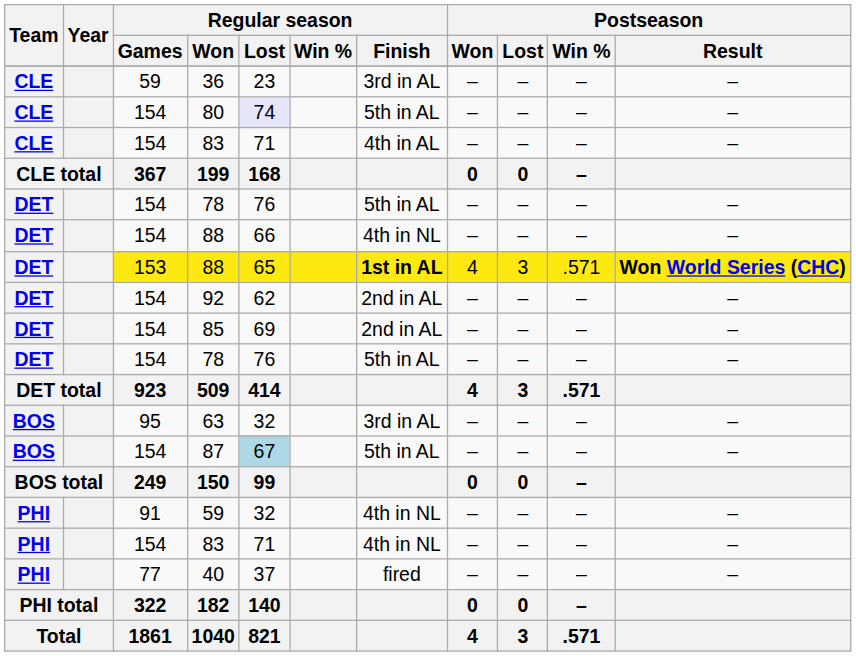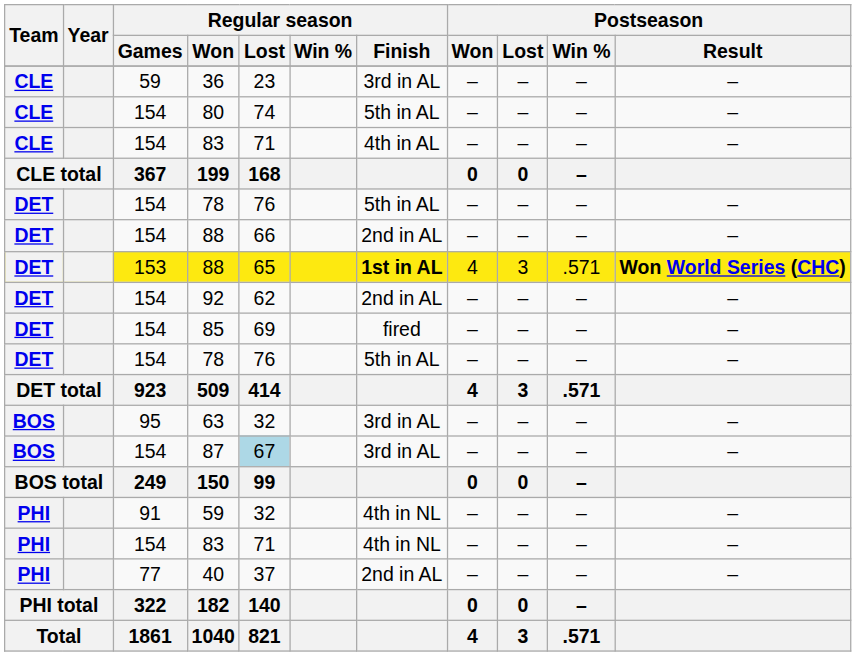 <table class="wikitable" style="font-size: 95%; text-align:center;">
 <tr>
 <th rowspan="2">Team</th>
 <th rowspan="2">Year</th>
 <th colspan="5">Regular season</th>
 <th colspan="4">Postseason</th>
 </tr>
 <tr>
 <th>Games</th>
 <th>Won</th>
 <th>Lost</th>
 <th>Win %</th>
 <th>Finish</th>
 <th>Won</th>
 <th>Lost</th>
 <th>Win %</th>
 <th>Result</th>
 </tr>
 <tr>
 </tr>
 <tr>
 <th><a href='#'>CLE</a></th>
 <th></th>
 <td>59</td>
 <td>36</td>
 <td>23</td>
 <td></td>
 <td>3rd in AL</td>
 <td>–</td>
 <td>–</td>
 <td>–</td>
 <td>–</td>
 </tr>
 <tr>
 <th><a href='#'>CLE</a></th>
 <th></th>
 <td>154</td>
 <td>80</td>
-<td style="background: lavender;">74</td>
+<td>74</td>
 <td></td>
 <td>5th in AL</td>
 <td>–</td>
 <td>–</td>
 <td>–</td>
 <td>–</td>
 </tr>
 <tr>
 <th><a href='#'>CLE</a></th>
 <th></th>
 <td>154</td>
 <td>83</td>
 <td>71</td>
 <td></td>
 <td>4th in AL</td>
 <td>–</td>
 <td>–</td>
 <td>–</td>
 <td>–</td>
 </tr>
 <tr>
 <th colspan="2">CLE total</th>
 <th>367</th>
 <th>199</th>
 <th>168</th>
 <th></th>
 <th></th>
 <th>0</th>
 <th>0</th>
 <th>–</th>
 <th></th>
 </tr>
 <tr>
 <th><a href='#'>DET</a></th>
 <th></th>
 <td>154</td>
 <td>78</td>
 <td>76</td>
 <td></td>
 <td>5th in AL</td>
 <td>–</td>
 <td>–</td>
 <td>–</td>
 <td>–</td>
 </tr>
 <tr>
 <th><a href='#'>DET</a></th>
 <th></th>
 <td>154</td>
 <td>88</td>
 <td>66</td>
 <td></td>
-<td>4th in NL</td>
+<td>2nd in AL</td>
 <td>–</td>
 <td>–</td>
 <td>–</td>
 <td>–</td>
 </tr>
 <tr style="background:#fde910">
 <th><a href='#'>DET</a></th>
 <th></th>
 <td>153</td>
 <td>88</td>
 <td>65</td>
 <td></td>
 <td><strong>1st in AL</strong></td>
 <td>4</td>
 <td>3</td>
 <td>.571</td>
 <td><strong>Won <a href='#'>World Series</a> (<a href='#'>CHC</a>)</strong></td>
 </tr>
 <tr>
 <th><a href='#'>DET</a></th>
 <th></th>
 <td>154</td>
 <td>92</td>
 <td>62</td>
 <td></td>
 <td>2nd in AL</td>
 <td>–</td>
 <td>–</td>
 <td>–</td>
 <td>–</td>
 </tr>
 <tr>
 <th><a href='#'>DET</a></th>
 <th></th>
 <td>154</td>
 <td>85</td>
 <td>69</td>
 <td></td>
-<td>2nd in AL</td>
+<td>fired</td>
 <td>–</td>
 <td>–</td>
 <td>–</td>
 <td>–</td>
 </tr>
 <tr>
 <th><a href='#'>DET</a></th>
 <th></th>
 <td>154</td>
 <td>78</td>
 <td>76</td>
 <td></td>
 <td>5th in AL</td>
 <td>–</td>
 <td>–</td>
 <td>–</td>
 <td>–</td>
 </tr>
 <tr>
 <th colspan="2">DET total</th>
 <th>923</th>
 <th>509</th>
 <th>414</th>
 <th></th>
 <th></th>
 <th>4</th>
 <th>3</th>
 <th>.571</th>
 <th></th>
 </tr>
 <tr>
 <th><a href='#'>BOS</a></th>
 <th></th>
 <td>95</td>
 <td>63</td>
 <td>32</td>
 <td></td>
 <td>3rd in AL</td>
 <td>–</td>
 <td>–</td>
 <td>–</td>
 <td>–</td>
 </tr>
 <tr>
 <th><a href='#'>BOS</a></th>
 <th></th>
 <td>154</td>
 <td>87</td>
 <td style="background: lightblue;">67</td>
 <td></td>
-<td>5th in AL</td>
+<td>3rd in AL</td>
 <td>–</td>
 <td>–</td>
 <td>–</td>
 <td>–</td>
 </tr>
 <tr>
 <th colspan="2">BOS total</th>
 <th>249</th>
 <th>150</th>
 <th>99</th>
 <th></th>
 <th></th>
 <th>0</th>
 <th>0</th>
 <th>–</th>
 <th></th>
 </tr>
 <tr>
 <th><a href='#'>PHI</a></th>
 <th></th>
 <td>91</td>
 <td>59</td>
 <td>32</td>
 <td></td>
 <td>4th in NL</td>
 <td>–</td>
 <td>–</td>
 <td>–</td>
 <td>–</td>
 </tr>
 <tr>
 <th><a href='#'>PHI</a></th>
 <th></th>
 <td>154</td>
 <td>83</td>
 <td>71</td>
 <td></td>
 <td>4th in NL</td>
 <td>–</td>
 <td>–</td>
 <td>–</td>
 <td>–</td>
 </tr>
 <tr>
 <th><a href='#'>PHI</a></th>
 <th></th>
 <td>77</td>
 <td>40</td>
 <td>37</td>
 <td></td>
-<td>fired</td>
+<td>2nd in AL</td>
 <td>–</td>
 <td>–</td>
 <td>–</td>
 <td>–</td>
 </tr>
 <tr>
 <th colspan="2">PHI total</th>
 <th>322</th>
 <th>182</th>
 <th>140</th>
 <th></th>
 <th></th>
 <th>0</th>
 <th>0</th>
 <th>–</th>
 <th></th>
 </tr>
 <tr>
 <th colspan="2">Total</th>
 <th>1861</th>
 <th>1040</th>
 <th>821</th>
 <th></th>
 <th></th>
 <th>4</th>
 <th>3</th>
 <th>.571</th>
 <th></th>
 </tr>
 </table>
